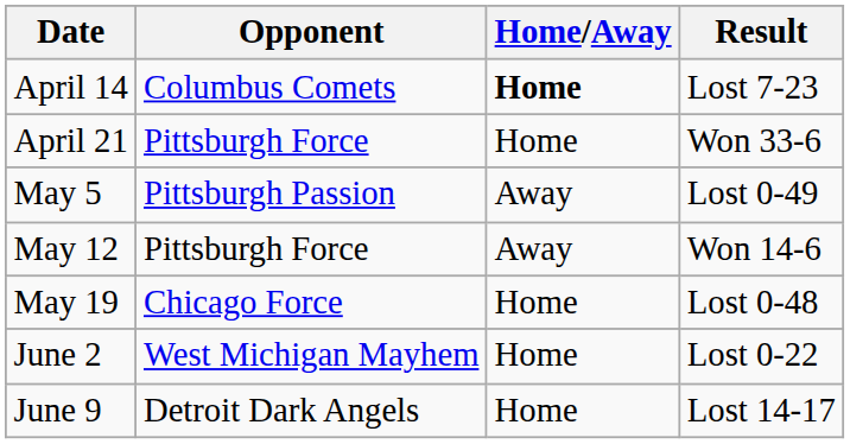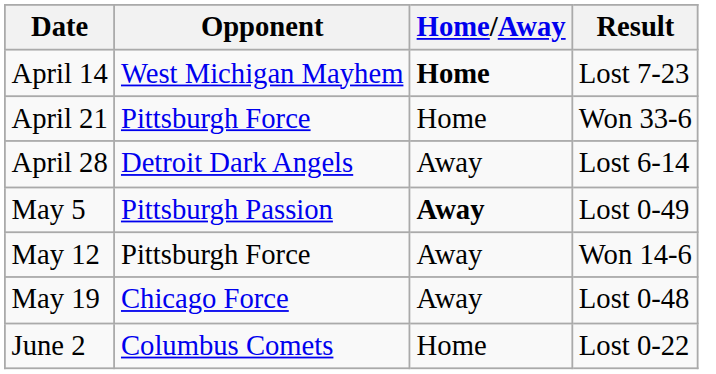 <table class="wikitable">
 <tr>
 <th>Date</th>
 <th>Opponent</th>
 <th><a href='#'>Home</a>/<a href='#'>Away</a></th>
 <th>Result</th>
 </tr>
 <tr>
 <td>April 14</td>
-<td><a href='#'>Columbus Comets</a></td>
+<td><a href='#'>West Michigan Mayhem</a></td>
 <td><strong>Home</strong></td>
 <td>Lost 7-23</td>
 </tr>
 <tr>
 <td>April 21</td>
 <td><a href='#'>Pittsburgh Force</a></td>
 <td>Home</td>
 <td>Won 33-6</td>
 </tr>
 <tr>
+<td>April 28</td>
+<td><a href='#'>Detroit Dark Angels</a></td>
+<td>Away</td>
+<td>Lost 6-14</td>
+</tr>
+<tr>
 <td>May 5</td>
 <td><a href='#'>Pittsburgh Passion</a></td>
-<td>Away</td>
+<td><strong>Away</strong></td>
 <td>Lost 0-49</td>
 </tr>
 <tr>
 <td>May 12</td>
 <td>Pittsburgh Force</td>
 <td>Away</td>
 <td>Won 14-6</td>
 </tr>
 <tr>
 <td>May 19</td>
 <td><a href='#'>Chicago Force</a></td>
-<td>Home</td>
+<td>Away</td>
 <td>Lost 0-48</td>
 </tr>
 <tr>
 <td>June 2</td>
-<td><a href='#'>West Michigan Mayhem</a></td>
+<td><a href='#'>Columbus Comets</a></td>
 <td>Home</td>
 <td>Lost 0-22</td>
 </tr>
-<tr>
-<td>June 9</td>
-<td>Detroit Dark Angels</td>
-<td>Home</td>
-<td>Lost 14-17</td>
-</tr>
 </table>
